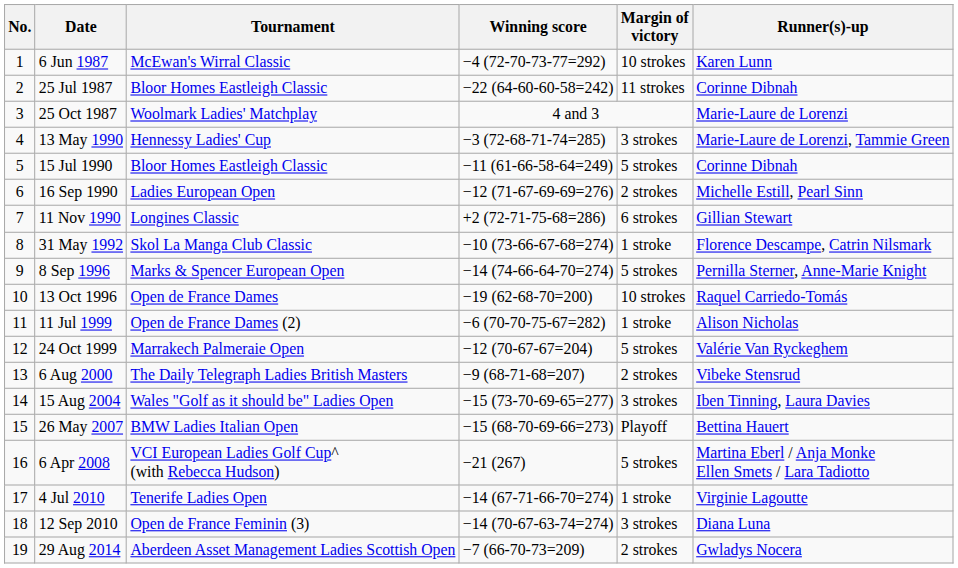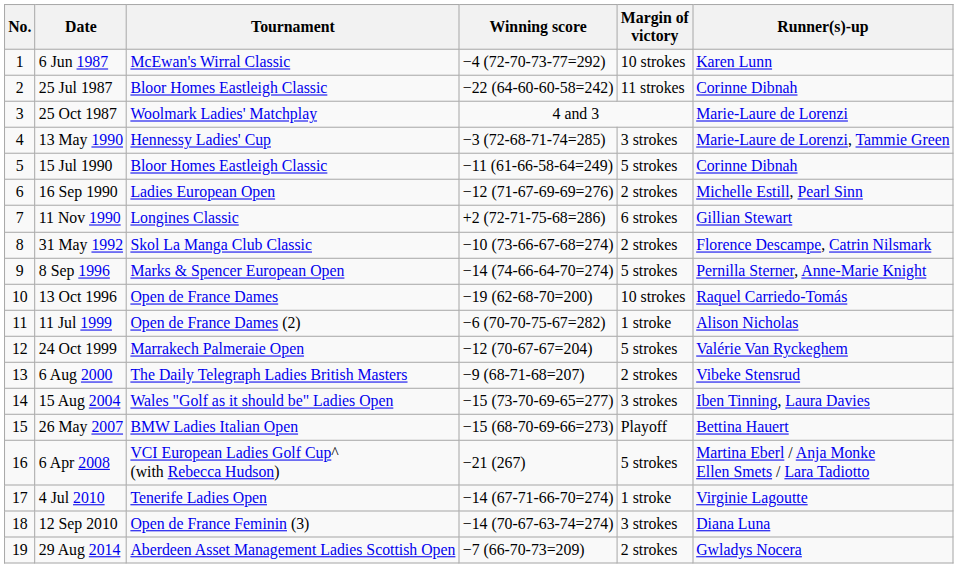 <table class="wikitable" style="font-size:95%;">
 <tr>
 <th>No.</th>
 <th>Date</th>
 <th>Tournament</th>
 <th>Winning score</th>
 <th>Margin of<br>victory</th>
 <th>Runner(s)-up</th>
 </tr>
 <tr>
 <td align=center>1</td>
 <td>6 Jun <a href='#'>1987</a></td>
 <td><a href='#'>McEwan's Wirral Classic</a></td>
 <td>−4 (72-70-73-77=292)</td>
 <td>10 strokes</td>
 <td> <a href='#'>Karen Lunn</a></td>
 </tr>
 <tr>
 <td align=center>2</td>
 <td>25 Jul 1987</td>
 <td><a href='#'>Bloor Homes Eastleigh Classic</a></td>
 <td>−22 (64-60-60-58=242)</td>
 <td>11 strokes</td>
 <td> <a href='#'>Corinne Dibnah</a></td>
 </tr>
 <tr>
 <td align=center>3</td>
 <td>25 Oct 1987</td>
 <td><a href='#'>Woolmark Ladies' Matchplay</a></td>
 <td colspan=2 align=center>4 and 3</td>
 <td> <a href='#'>Marie-Laure de Lorenzi</a></td>
 </tr>
 <tr>
 <td align=center>4</td>
 <td>13 May <a href='#'>1990</a></td>
 <td><a href='#'>Hennessy Ladies' Cup</a></td>
 <td>−3 (72-68-71-74=285)</td>
 <td>3 strokes</td>
 <td> <a href='#'>Marie-Laure de Lorenzi</a>,  <a href='#'>Tammie Green</a></td>
 </tr>
 <tr>
 <td align=center>5</td>
 <td>15 Jul 1990</td>
 <td><a href='#'>Bloor Homes Eastleigh Classic</a></td>
 <td>−11 (61-66-58-64=249)</td>
 <td>5 strokes</td>
 <td> <a href='#'>Corinne Dibnah</a></td>
 </tr>
 <tr>
 <td align=center>6</td>
 <td>16 Sep 1990</td>
 <td><a href='#'>Ladies European Open</a></td>
 <td>−12 (71-67-69-69=276)</td>
 <td>2 strokes</td>
 <td> <a href='#'>Michelle Estill</a>,  <a href='#'>Pearl Sinn</a></td>
 </tr>
 <tr>
 <td align=center>7</td>
 <td>11 Nov <a href='#'>1990</a></td>
 <td><a href='#'>Longines Classic</a></td>
 <td>+2 (72-71-75-68=286)</td>
 <td>6 strokes</td>
 <td> <a href='#'>Gillian Stewart</a></td>
 </tr>
 <tr>
 <td align=center>8</td>
 <td>31 May <a href='#'>1992</a></td>
 <td><a href='#'>Skol La Manga Club Classic</a></td>
 <td>−10 (73-66-67-68=274)</td>
-<td>1 stroke</td>
+<td>2 strokes</td>
 <td> <a href='#'>Florence Descampe</a>,  <a href='#'>Catrin Nilsmark</a></td>
 </tr>
 <tr>
 <td align=center>9</td>
 <td>8 Sep <a href='#'>1996</a></td>
 <td><a href='#'>Marks & Spencer European Open</a></td>
 <td>−14 (74-66-64-70=274)</td>
 <td>5 strokes</td>
 <td> <a href='#'>Pernilla Sterner</a>,  <a href='#'>Anne-Marie Knight</a></td>
 </tr>
 <tr>
 <td align=center>10</td>
 <td>13 Oct 1996</td>
 <td><a href='#'>Open de France Dames</a></td>
 <td>−19 (62-68-70=200)</td>
 <td>10 strokes</td>
 <td> <a href='#'>Raquel Carriedo-Tomás</a></td>
 </tr>
 <tr>
 <td align=center>11</td>
 <td>11 Jul <a href='#'>1999</a></td>
 <td><a href='#'>Open de France Dames</a> (2)</td>
 <td>−6 (70-70-75-67=282)</td>
 <td>1 stroke</td>
 <td> <a href='#'>Alison Nicholas</a></td>
 </tr>
 <tr>
 <td align=center>12</td>
 <td>24 Oct 1999</td>
 <td><a href='#'>Marrakech Palmeraie Open</a></td>
 <td>−12 (70-67-67=204)</td>
 <td>5 strokes</td>
 <td> <a href='#'>Valérie Van Ryckeghem</a></td>
 </tr>
 <tr>
 <td align=center>13</td>
 <td>6 Aug <a href='#'>2000</a></td>
 <td><a href='#'>The Daily Telegraph Ladies British Masters</a></td>
 <td>−9 (68-71-68=207)</td>
 <td>2 strokes</td>
 <td> <a href='#'>Vibeke Stensrud</a></td>
 </tr>
 <tr>
 <td align=center>14</td>
 <td>15 Aug <a href='#'>2004</a></td>
 <td><a href='#'>Wales "Golf as it should be" Ladies Open</a></td>
 <td>−15 (73-70-69-65=277)</td>
 <td>3 strokes</td>
 <td> <a href='#'>Iben Tinning</a>,  <a href='#'>Laura Davies</a></td>
 </tr>
 <tr>
 <td align=center>15</td>
 <td>26 May <a href='#'>2007</a></td>
 <td><a href='#'>BMW Ladies Italian Open</a></td>
 <td>−15 (68-70-69-66=273)</td>
 <td>Playoff</td>
 <td> <a href='#'>Bettina Hauert</a></td>
 </tr>
 <tr>
 <td align=center>16</td>
 <td>6 Apr <a href='#'>2008</a></td>
 <td><a href='#'>VCI European Ladies Golf Cup</a>^<br>(with  <a href='#'>Rebecca Hudson</a>)</td>
 <td>−21 (267)</td>
 <td>5 strokes</td>
 <td> <a href='#'>Martina Eberl</a> / <a href='#'>Anja Monke</a><br> <a href='#'>Ellen Smets</a> / <a href='#'>Lara Tadiotto</a></td>
 </tr>
 <tr>
 <td align=center>17</td>
 <td>4 Jul <a href='#'>2010</a></td>
 <td><a href='#'>Tenerife Ladies Open</a></td>
 <td>−14 (67-71-66-70=274)</td>
 <td>1 stroke</td>
 <td> <a href='#'>Virginie Lagoutte</a></td>
 </tr>
 <tr>
 <td align=center>18</td>
 <td>12 Sep 2010</td>
 <td><a href='#'>Open de France Feminin</a> (3)</td>
 <td>−14 (70-67-63-74=274)</td>
 <td>3 strokes</td>
 <td> <a href='#'>Diana Luna</a></td>
 </tr>
 <tr>
 <td align=center>19</td>
 <td>29 Aug <a href='#'>2014</a></td>
 <td><a href='#'>Aberdeen Asset Management Ladies Scottish Open</a></td>
 <td>−7 (66-70-73=209)</td>
 <td>2 strokes</td>
 <td> <a href='#'>Gwladys Nocera</a></td>
 </tr>
 </table>
